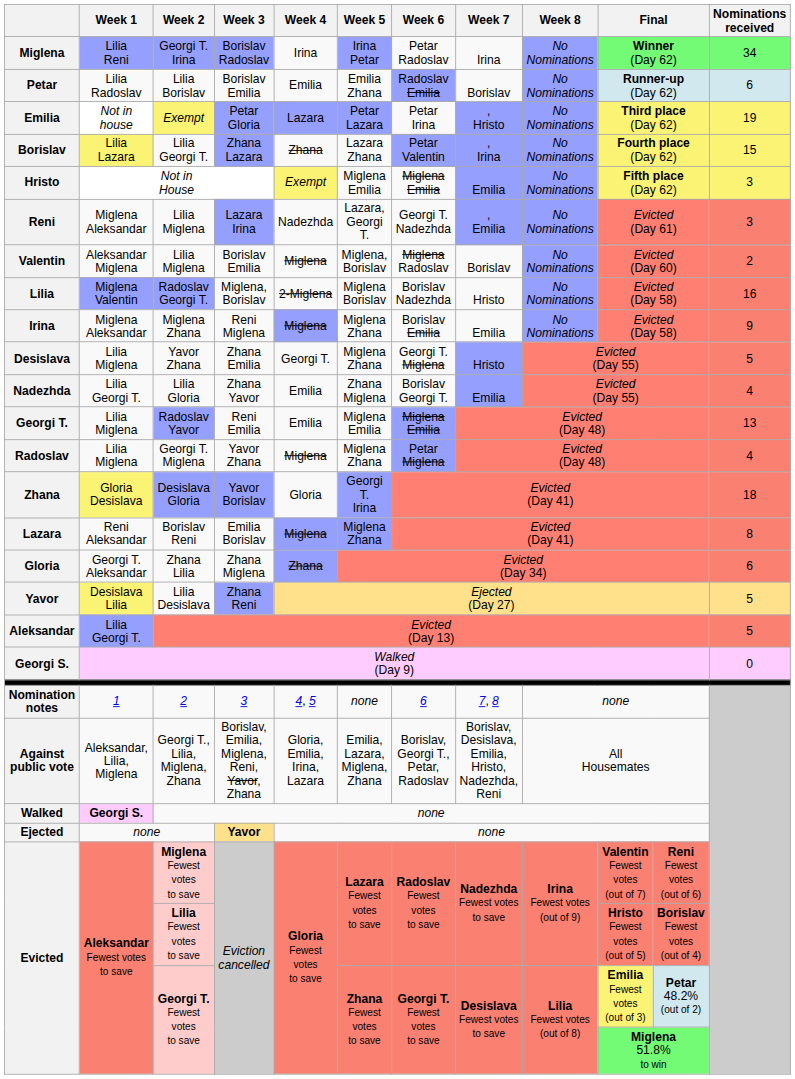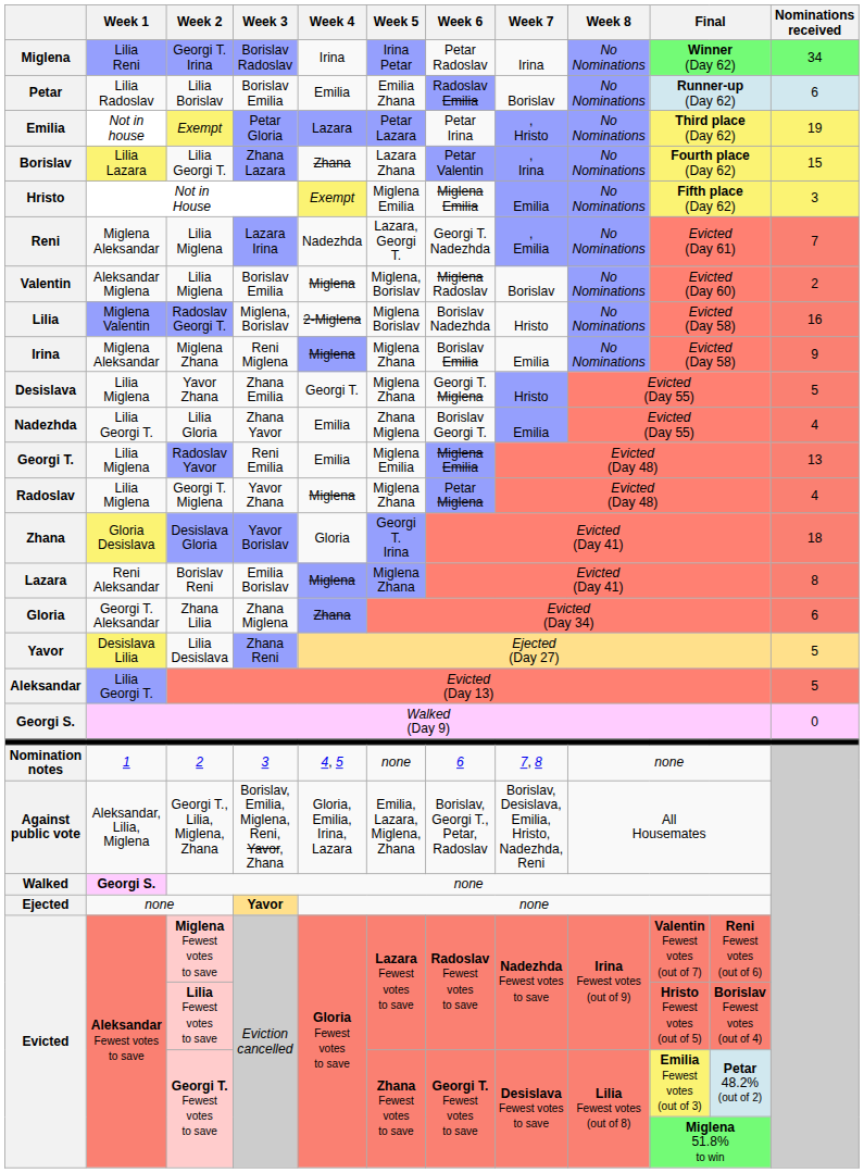 <table class="wikitable" style="text-align:center; font-size:85%; line-height:15px; width:100%">
 <tr>
 <th style="width:5%;"></th>
 <th style="width:5%;">Week 1</th>
 <th style="width:5%;">Week 2</th>
 <th style="width:5%;">Week 3</th>
 <th style="width:5%;">Week 4</th>
 <th style="width:5%;">Week 5</th>
 <th style="width:5%;">Week 6</th>
 <th style="width:5%;">Week 7</th>
 <th style="width:5%;">Week 8</th>
 <th style="width:10%" colspan="2">Final</th>
 <th style="width:4%">Nominations<br>received</th>
 </tr>
 <tr>
 <th>Miglena</th>
 <td style="background:#959ffd;">Lilia<br>Reni</td>
 <td style="background:#959ffd;">Georgi T.<br>Irina</td>
 <td style="background:#959ffd;">Borislav<br>Radoslav</td>
 <td>Irina</td>
 <td style="background:#959ffd;">Irina<br>Petar</td>
 <td>Petar<br>Radoslav</td>
 <td><br>Irina</td>
 <td style="background:#959ffd;"><em>No<br>Nominations</em></td>
 <td colspan=2 style="background:#73FB76;;"><strong>Winner</strong><br>(Day 62)</td>
 <td style="background:#73FB76;">34</td>
 </tr>
 <tr>
 <th>Petar</th>
 <td>Lilia<br>Radoslav</td>
 <td>Lilia<br>Borislav</td>
 <td>Borislav<br>Emilia</td>
 <td>Emilia</td>
 <td>Emilia<br>Zhana</td>
 <td style="background:#959ffd;">Radoslav<br><s>Emilia</s></td>
 <td><br>Borislav</td>
 <td style="background:#959ffd;"><em>No<br>Nominations</em></td>
 <td colspan=2 style="background:#D1E8EF;;"><strong>Runner-up</strong><br>(Day 62)</td>
 <td style="background:#D1E8EF;">6</td>
 </tr>
 <tr>
 <th>Emilia</th>
 <td style=background:white><em>Not in<br>house</em></td>
 <td style="background:#FBF373;"><em>Exempt</em></td>
 <td style="background:#959ffd;">Petar<br>Gloria</td>
 <td style="background:#959ffd;">Lazara</td>
 <td style="background:#959ffd;">Petar<br>Lazara</td>
 <td>Petar<br>Irina</td>
 <td style="background:#959ffd;">,<br>Hristo</td>
 <td style="background:#959ffd;"><em>No<br>Nominations</em></td>
 <td colspan=2 style="background:#FBF373;;"><strong>Third place</strong><br>(Day 62)</td>
 <td style="background:#FBF373;">19</td>
 </tr>
 <tr>
 <th>Borislav</th>
 <td style="background:#FBF373;">Lilia<br>Lazara</td>
 <td>Lilia<br>Georgi T.</td>
 <td style="background:#959ffd;">Zhana<br>Lazara</td>
 <td><s>Zhana</s></td>
 <td>Lazara<br>Zhana</td>
 <td style="background:#959ffd;">Petar<br>Valentin</td>
 <td style="background:#959ffd;">,<br>Irina</td>
 <td style="background:#959ffd;"><em>No<br>Nominations</em></td>
 <td colspan=2 style="background:#FBF373;;"><strong>Fourth place</strong><br>(Day 62)</td>
 <td style="background:#FBF373;">15</td>
 </tr>
 <tr>
 <th>Hristo</th>
 <td style=background:white colspan="3"><em>Not in<br>House</em></td>
 <td style="background:#FBF373;"><em>Exempt</em></td>
 <td>Miglena<br>Emilia</td>
 <td><s>Miglena</s><br><s>Emilia</s></td>
 <td style="background:#959ffd;"><br>Emilia</td>
 <td style="background:#959ffd;"><em>No<br>Nominations</em></td>
 <td colspan=2 style="background:#FBF373;;"><strong>Fifth place</strong><br>(Day 62)</td>
 <td style="background:#FBF373;">3</td>
 </tr>
 <tr>
 <th>Reni</th>
 <td>Miglena<br>Aleksandar</td>
 <td>Lilia<br>Miglena</td>
 <td style="background:#959ffd;">Lazara<br>Irina</td>
 <td>Nadezhda</td>
 <td>Lazara,<br>Georgi T.</td>
 <td>Georgi T.<br>Nadezhda</td>
 <td style="background:#959ffd;">,<br>Emilia</td>
 <td style="background:#959ffd;"><em>No<br>Nominations</em></td>
 <td style="background:#FF8072;" colspan="2"><em>Evicted</em><br>(Day 61)</td>
-<td bgcolor="salmon">3</td>
+<td bgcolor="salmon">7</td>
 </tr>
 <tr>
 <th>Valentin</th>
 <td>Aleksandar<br>Miglena</td>
 <td>Lilia<br>Miglena</td>
 <td>Borislav<br>Emilia</td>
 <td><s>Miglena</s></td>
 <td>Miglena,<br>Borislav</td>
 <td><s>Miglena</s><br>Radoslav</td>
 <td><br>Borislav</td>
 <td style="background:#959ffd;"><em>No<br>Nominations</em></td>
 <td style="background:#FF8072;" colspan="2"><em>Evicted</em><br>(Day 60)</td>
 <td bgcolor="salmon">2</td>
 </tr>
 <tr>
 <th>Lilia</th>
 <td style="background:#959ffd;">Miglena<br>Valentin</td>
 <td style="background:#959ffd;">Radoslav<br>Georgi T.</td>
 <td>Miglena,<br>Borislav</td>
 <td><s>2-Miglena</s></td>
 <td>Miglena<br>Borislav</td>
 <td>Borislav<br>Nadezhda</td>
 <td><br>Hristo</td>
 <td style="background:#959ffd;"><em>No<br>Nominations</em></td>
 <td style="background:#FF8072;" colspan="2"><em>Evicted</em><br>(Day 58)</td>
 <td bgcolor="salmon">16</td>
 </tr>
 <tr>
 <th>Irina</th>
 <td>Miglena<br>Aleksandar</td>
 <td>Miglena<br>Zhana</td>
 <td>Reni<br>Miglena</td>
 <td style="background:#959ffd;"><s>Miglena</s></td>
 <td>Miglena<br>Zhana</td>
 <td>Borislav<br><s>Emilia</s></td>
 <td><br>Emilia</td>
 <td style="background:#959ffd;"><em>No<br>Nominations</em></td>
 <td style="background:#FF8072;" colspan="2"><em>Evicted</em><br>(Day 58)</td>
 <td bgcolor="salmon">9</td>
 </tr>
 <tr>
 <th>Desislava</th>
 <td>Lilia<br>Miglena</td>
 <td>Yavor<br>Zhana</td>
 <td>Zhana<br>Emilia</td>
 <td>Georgi T.</td>
 <td>Miglena<br>Zhana</td>
 <td>Georgi T.<br><s>Miglena</s></td>
 <td style="background:#959ffd;"><br>Hristo</td>
 <td style="background:#FF8072;" colspan="3"><em>Evicted</em><br>(Day 55)</td>
 <td bgcolor="salmon">5</td>
 </tr>
 <tr>
 <th>Nadezhda</th>
 <td>Lilia<br>Georgi T.</td>
 <td>Lilia<br>Gloria</td>
 <td>Zhana<br>Yavor</td>
 <td>Emilia</td>
 <td>Zhana<br>Miglena</td>
 <td>Borislav<br>Georgi T.</td>
 <td style="background:#959ffd;"><br>Emilia</td>
 <td style="background:#FF8072;" colspan="3"><em>Evicted</em><br>(Day 55)</td>
 <td bgcolor="salmon">4</td>
 </tr>
 <tr>
 <th>Georgi T.</th>
 <td>Lilia<br>Miglena</td>
 <td style="background:#959ffd;">Radoslav<br>Yavor</td>
 <td>Reni<br>Emilia</td>
 <td>Emilia</td>
 <td>Miglena<br>Emilia</td>
 <td style="background:#959ffd;"><s>Miglena</s><br><s>Emilia</s></td>
 <td style="background:#FF8072;" colspan="4"><em>Evicted</em><br>(Day 48)</td>
 <td bgcolor="salmon">13</td>
 </tr>
 <tr>
 <th>Radoslav</th>
 <td>Lilia<br>Miglena</td>
 <td>Georgi T.<br>Miglena</td>
 <td>Yavor<br>Zhana</td>
 <td><s>Miglena</s></td>
 <td>Miglena<br>Zhana</td>
 <td style="background:#959ffd;">Petar<br><s>Miglena</s></td>
 <td style="background:#FF8072;" colspan="4"><em>Evicted</em><br>(Day 48)</td>
 <td bgcolor="salmon">4</td>
 </tr>
 <tr>
 <th>Zhana</th>
 <td style="background:#FBF373;">Gloria<br>Desislava</td>
 <td style="background:#959ffd;">Desislava<br>Gloria</td>
 <td style="background:#959ffd;">Yavor<br>Borislav</td>
 <td>Gloria</td>
 <td style="background:#959ffd;">Georgi T.<br>Irina</td>
 <td style="background:#FF8072;" colspan="5"><em>Evicted</em><br>(Day 41)</td>
 <td bgcolor="salmon">18</td>
 </tr>
 <tr>
 <th>Lazara</th>
 <td>Reni<br>Aleksandar</td>
 <td>Borislav<br>Reni</td>
 <td>Emilia<br>Borislav</td>
 <td style="background:#959ffd;"><s>Miglena</s></td>
 <td style="background:#959ffd;">Miglena<br>Zhana</td>
 <td style="background:#FF8072;" colspan="5"><em>Evicted</em><br>(Day 41)</td>
 <td bgcolor="salmon">8</td>
 </tr>
 <tr>
 <th>Gloria</th>
 <td>Georgi T.<br>Aleksandar</td>
 <td>Zhana<br>Lilia</td>
 <td>Zhana<br>Miglena</td>
 <td style="background:#959ffd;"><s>Zhana</s></td>
 <td style="background:#FF8072;" colspan="6"><em>Evicted</em><br>(Day 34)</td>
 <td bgcolor="salmon">6</td>
 </tr>
 <tr>
 <th>Yavor</th>
 <td style="background:#FBF373;">Desislava<br>Lilia</td>
 <td>Lilia<br>Desislava</td>
 <td style="background:#959ffd;">Zhana<br>Reni</td>
 <td style="background:#FFE08B;" colspan="7"><em>Ejected</em><br>(Day 27)</td>
 <td bgcolor="FFE08B">5</td>
 </tr>
 <tr>
 <th>Aleksandar</th>
 <td style="background:#959ffd;">Lilia<br>Georgi T.</td>
 <td style="background:#FF8072;" colspan="9"><em>Evicted</em><br>(Day 13)</td>
 <td bgcolor="salmon">5</td>
 </tr>
 <tr>
 <th>Georgi S.</th>
 <td colspan=10 bgcolor="FFCCFF"><em>Walked</em><br>(Day 9)</td>
 <td bgcolor="FFCCFF">0</td>
 </tr>
 <tr>
 <th colspan="12" style="background:#000;"></th>
 </tr>
 <tr>
 <th>Nomination<br>notes</th>
 <td><em><a href='#'>1</a></em></td>
 <td><em><a href='#'>2</a></em></td>
 <td><em><a href='#'>3</a></em></td>
 <td><em><a href='#'>4</a></em>, <em><a href='#'>5</a></em></td>
 <td><em>none</em></td>
 <td><em><a href='#'>6</a></em></td>
 <td><em><a href='#'>7</a></em>, <em><a href='#'>8</a></em></td>
 <td colspan="3"><em>none</em></td>
 <td rowspan=8 bgcolor="CCCCCC"></td>
 </tr>
 <tr>
 <th>Against<br>public vote</th>
 <td>Aleksandar,<br>Lilia,<br>Miglena</td>
 <td>Georgi T.,<br>Lilia,<br>Miglena,<br>Zhana</td>
 <td>Borislav,<br>Emilia,<br>Miglena,<br>Reni,<br><s>Yavor</s>,<br>Zhana</td>
 <td>Gloria,<br>Emilia,<br>Irina,<br>Lazara</td>
 <td>Emilia,<br>Lazara,<br>Miglena,<br>Zhana</td>
 <td>Borislav,<br>Georgi T.,<br>Petar,<br>Radoslav</td>
 <td>Borislav,<br>Desislava,<br>Emilia,<br>Hristo,<br>Nadezhda,<br>Reni</td>
 <td colspan=3>All<br>Housemates</td>
 </tr>
 <tr>
 <th>Walked</th>
 <td bgcolor="FFCCFF"><strong>Georgi S.</strong></td>
 <td colspan="9"><em>none</em></td>
 </tr>
 <tr>
 <th>Ejected</th>
 <td colspan="2"><em>none</em></td>
 <td bgcolor="FFE08B"><strong>Yavor</strong></td>
 <td colspan="7"><em>none</em></td>
 </tr>
 <tr>
 <th rowspan=4>Evicted</th>
 <td rowspan=4 bgcolor="salmon"><strong>Aleksandar</strong><br><small>Fewest votes<br>to save</small></td>
 <td style="background:#fcc;"><strong>Miglena</strong><br><small>Fewest votes<br>to save</small></td>
 <td rowspan=4 style="background:#ccc;"><em>Eviction<br>cancelled</em></td>
 <td rowspan=4 bgcolor="salmon"><strong>Gloria</strong><br><small>Fewest votes<br>to save</small></td>
 <td rowspan=2 bgcolor="salmon"><strong>Lazara</strong><br><small>Fewest votes<br>to save</small></td>
 <td rowspan=2 bgcolor="salmon"><strong>Radoslav</strong><br><small>Fewest votes<br>to save</small></td>
 <td rowspan=2 bgcolor="salmon"><strong>Nadezhda</strong><br><small>Fewest votes<br>to save</small></td>
 <td rowspan=2 bgcolor="salmon"><strong>Irina</strong><br><small>Fewest votes<br>(out of 9)</small></td>
 <td bgcolor="salmon"><strong>Valentin</strong><br><small>Fewest votes<br>(out of 7)</small></td>
 <td bgcolor="salmon"><strong>Reni</strong><br><small>Fewest votes<br>(out of 6)</small></td>
 </tr>
 <tr>
 <td style="background:#fcc;"><strong>Lilia</strong><br><small>Fewest votes<br>to save</small></td>
 <td bgcolor="salmon"><strong>Hristo</strong><br><small>Fewest votes<br>(out of 5)</small></td>
 <td bgcolor="salmon"><strong>Borislav</strong><br><small>Fewest votes<br>(out of 4)</small></td>
 </tr>
 <tr>
 <td rowspan=2 style="background:#fcc;"><strong>Georgi T.</strong><br><small>Fewest votes<br>to save</small></td>
 <td rowspan=2 bgcolor="salmon"><strong>Zhana</strong><br><small>Fewest votes<br>to save</small></td>
 <td rowspan=2 bgcolor="salmon"><strong>Georgi T.</strong><br><small>Fewest votes<br>to save</small></td>
 <td rowspan=2 bgcolor="salmon"><strong>Desislava</strong><br><small>Fewest votes<br>to save</small></td>
 <td rowspan=2 bgcolor="salmon"><strong>Lilia</strong><br><small>Fewest votes<br>(out of 8)</small></td>
 <td style="background:#FBF373"><strong>Emilia</strong><br><small>Fewest votes<br>(out of 3)</small></td>
 <td style="background:#D1E8EF"><strong>Petar</strong><br>48.2%<br><small>(out of 2)</small></td>
 </tr>
 <tr>
 <td colspan=2 style="background:#73FB76"><strong>Miglena</strong><br>51.8%<br><small>to win</small></td>
 </tr>
 </table>
